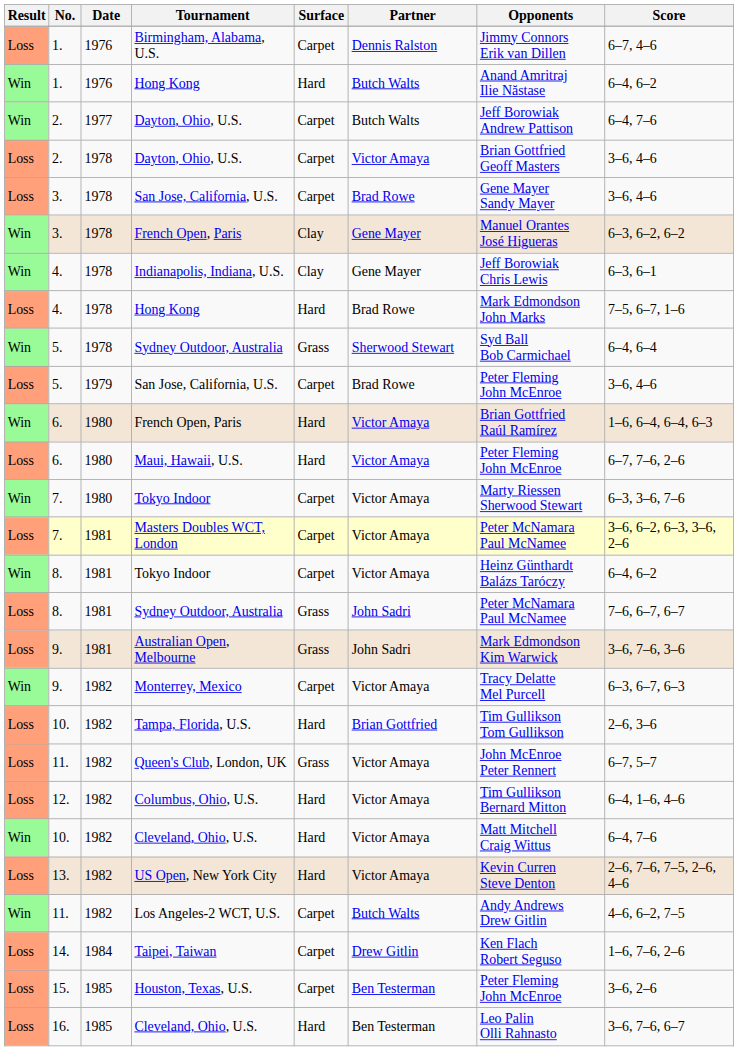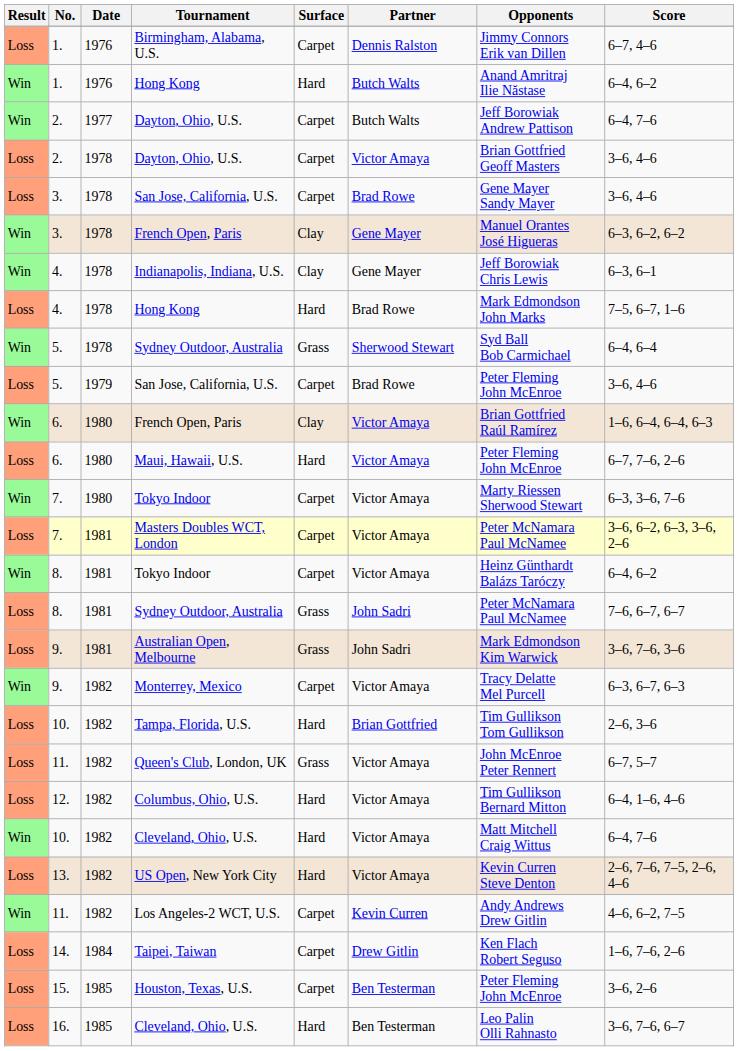 <table class="sortable wikitable">
 <tr>
 <th style="width:40px">Result</th>
 <th style="width:30px">No.</th>
 <th style="width:50px">Date</th>
 <th style="width:180px">Tournament</th>
 <th style="width:55px">Surface</th>
 <th style="width:140px">Partner</th>
 <th style="width:140px">Opponents</th>
 <th style="width:140px" class="unsortable">Score</th>
 </tr>
 <tr>
 </tr>
 <tr>
 <td style="background:#ffa07a;">Loss</td>
 <td>1.</td>
 <td>1976</td>
 <td><a href='#'>Birmingham, Alabama</a>, U.S.</td>
 <td>Carpet</td>
 <td> <a href='#'>Dennis Ralston</a></td>
 <td> <a href='#'>Jimmy Connors</a> <br>  <a href='#'>Erik van Dillen</a></td>
 <td>6–7, 4–6</td>
 </tr>
 <tr>
 <td style="background:#98fb98;">Win</td>
 <td>1.</td>
 <td>1976</td>
 <td><a href='#'>Hong Kong</a></td>
 <td>Hard</td>
 <td> <a href='#'>Butch Walts</a></td>
 <td> <a href='#'>Anand Amritraj</a> <br>  <a href='#'>Ilie Năstase</a></td>
 <td>6–4, 6–2</td>
 </tr>
 <tr>
 <td style="background:#98fb98;">Win</td>
 <td>2.</td>
 <td>1977</td>
 <td><a href='#'>Dayton, Ohio</a>, U.S.</td>
 <td>Carpet</td>
 <td> Butch Walts</td>
 <td> <a href='#'>Jeff Borowiak</a> <br>  <a href='#'>Andrew Pattison</a></td>
 <td>6–4, 7–6</td>
 </tr>
 <tr>
 <td style="background:#ffa07a;">Loss</td>
 <td>2.</td>
 <td>1978</td>
 <td><a href='#'>Dayton, Ohio</a>, U.S.</td>
 <td>Carpet</td>
 <td> <a href='#'>Victor Amaya</a></td>
 <td> <a href='#'>Brian Gottfried</a> <br>  <a href='#'>Geoff Masters</a></td>
 <td>3–6, 4–6</td>
 </tr>
 <tr>
 <td style="background:#ffa07a;">Loss</td>
 <td>3.</td>
 <td>1978</td>
 <td><a href='#'>San Jose, California</a>, U.S.</td>
 <td>Carpet</td>
 <td> <a href='#'>Brad Rowe</a></td>
 <td> <a href='#'>Gene Mayer</a> <br>  <a href='#'>Sandy Mayer</a></td>
 <td>3–6, 4–6</td>
 </tr>
 <tr style="background:#f3e6d7;">
 <td style="background:#98fb98;">Win</td>
 <td>3.</td>
 <td>1978</td>
 <td><a href='#'>French Open</a>, <a href='#'>Paris</a></td>
 <td>Clay</td>
 <td> <a href='#'>Gene Mayer</a></td>
 <td> <a href='#'>Manuel Orantes</a> <br>  <a href='#'>José Higueras</a></td>
 <td>6–3, 6–2, 6–2</td>
 </tr>
 <tr>
 <td style="background:#98fb98;">Win</td>
 <td>4.</td>
 <td>1978</td>
 <td><a href='#'>Indianapolis, Indiana</a>, U.S.</td>
 <td>Clay</td>
 <td> Gene Mayer</td>
 <td> <a href='#'>Jeff Borowiak</a> <br>  <a href='#'>Chris Lewis</a></td>
 <td>6–3, 6–1</td>
 </tr>
 <tr>
 <td style="background:#ffa07a;">Loss</td>
 <td>4.</td>
 <td>1978</td>
 <td><a href='#'>Hong Kong</a></td>
 <td>Hard</td>
 <td> Brad Rowe</td>
 <td> <a href='#'>Mark Edmondson</a> <br>  <a href='#'>John Marks</a></td>
 <td>7–5, 6–7, 1–6</td>
 </tr>
 <tr>
 <td style="background:#98fb98;">Win</td>
 <td>5.</td>
 <td>1978</td>
 <td><a href='#'>Sydney Outdoor, Australia</a></td>
 <td>Grass</td>
 <td> <a href='#'>Sherwood Stewart</a></td>
 <td> <a href='#'>Syd Ball</a> <br>  <a href='#'>Bob Carmichael</a></td>
 <td>6–4, 6–4</td>
 </tr>
 <tr>
 <td style="background:#ffa07a;">Loss</td>
 <td>5.</td>
 <td>1979</td>
 <td>San Jose, California, U.S.</td>
 <td>Carpet</td>
 <td> Brad Rowe</td>
 <td> <a href='#'>Peter Fleming</a> <br>  <a href='#'>John McEnroe</a></td>
 <td>3–6, 4–6</td>
 </tr>
 <tr style="background:#f3e6d7;">
 <td style="background:#98fb98;">Win</td>
 <td>6.</td>
 <td>1980</td>
 <td>French Open, Paris</td>
-<td>Hard</td>
+<td>Clay</td>
 <td> <a href='#'>Victor Amaya</a></td>
 <td> <a href='#'>Brian Gottfried</a> <br>  <a href='#'>Raúl Ramírez</a></td>
 <td>1–6, 6–4, 6–4, 6–3</td>
 </tr>
 <tr>
 <td style="background:#ffa07a;">Loss</td>
 <td>6.</td>
 <td>1980</td>
 <td><a href='#'>Maui, Hawaii</a>, U.S.</td>
 <td>Hard</td>
 <td> <a href='#'>Victor Amaya</a></td>
 <td> <a href='#'>Peter Fleming</a> <br>  <a href='#'>John McEnroe</a></td>
 <td>6–7, 7–6, 2–6</td>
 </tr>
 <tr>
 <td style="background:#98fb98;">Win</td>
 <td>7.</td>
 <td>1980</td>
 <td><a href='#'>Tokyo Indoor</a></td>
 <td>Carpet</td>
 <td> Victor Amaya</td>
 <td> <a href='#'>Marty Riessen</a> <br>  <a href='#'>Sherwood Stewart</a></td>
 <td>6–3, 3–6, 7–6</td>
 </tr>
 <tr style="background:#ffc;">
 <td style="background:#ffa07a;">Loss</td>
 <td>7.</td>
 <td>1981</td>
 <td><a href='#'>Masters Doubles WCT, London</a></td>
 <td>Carpet</td>
 <td> Victor Amaya</td>
 <td> <a href='#'>Peter McNamara</a> <br>  <a href='#'>Paul McNamee</a></td>
 <td>3–6, 6–2, 6–3, 3–6, 2–6</td>
 </tr>
 <tr>
 <td style="background:#98fb98;">Win</td>
 <td>8.</td>
 <td>1981</td>
 <td>Tokyo Indoor</td>
 <td>Carpet</td>
 <td> Victor Amaya</td>
 <td> <a href='#'>Heinz Günthardt</a> <br>  <a href='#'>Balázs Taróczy</a></td>
 <td>6–4, 6–2</td>
 </tr>
 <tr>
 <td style="background:#ffa07a;">Loss</td>
 <td>8.</td>
 <td>1981</td>
 <td><a href='#'>Sydney Outdoor, Australia</a></td>
 <td>Grass</td>
 <td> <a href='#'>John Sadri</a></td>
 <td> <a href='#'>Peter McNamara</a> <br>  <a href='#'>Paul McNamee</a></td>
 <td>7–6, 6–7, 6–7</td>
 </tr>
 <tr style="background:#f3e6d7;">
 <td style="background:#ffa07a;">Loss</td>
 <td>9.</td>
 <td>1981</td>
 <td><a href='#'>Australian Open</a>, <a href='#'>Melbourne</a></td>
 <td>Grass</td>
 <td> John Sadri</td>
 <td> <a href='#'>Mark Edmondson</a> <br>  <a href='#'>Kim Warwick</a></td>
 <td>3–6, 7–6, 3–6</td>
 </tr>
 <tr>
 <td style="background:#98fb98;">Win</td>
 <td>9.</td>
 <td>1982</td>
 <td><a href='#'>Monterrey, Mexico</a></td>
 <td>Carpet</td>
 <td> Victor Amaya</td>
 <td> <a href='#'>Tracy Delatte</a> <br>  <a href='#'>Mel Purcell</a></td>
 <td>6–3, 6–7, 6–3</td>
 </tr>
 <tr>
 <td style="background:#ffa07a;">Loss</td>
 <td>10.</td>
 <td>1982</td>
 <td><a href='#'>Tampa, Florida</a>, U.S.</td>
 <td>Hard</td>
 <td> <a href='#'>Brian Gottfried</a></td>
 <td> <a href='#'>Tim Gullikson</a> <br>  <a href='#'>Tom Gullikson</a></td>
 <td>2–6, 3–6</td>
 </tr>
 <tr>
 <td style="background:#ffa07a;">Loss</td>
 <td>11.</td>
 <td>1982</td>
 <td><a href='#'>Queen's Club</a>, London, UK</td>
 <td>Grass</td>
 <td> Victor Amaya</td>
 <td> <a href='#'>John McEnroe</a> <br>  <a href='#'>Peter Rennert</a></td>
 <td>6–7, 5–7</td>
 </tr>
 <tr>
 <td style="background:#ffa07a;">Loss</td>
 <td>12.</td>
 <td>1982</td>
 <td><a href='#'>Columbus, Ohio</a>, U.S.</td>
 <td>Hard</td>
 <td> Victor Amaya</td>
 <td> <a href='#'>Tim Gullikson</a> <br>  <a href='#'>Bernard Mitton</a></td>
 <td>6–4, 1–6, 4–6</td>
 </tr>
 <tr>
 <td style="background:#98fb98;">Win</td>
 <td>10.</td>
 <td>1982</td>
 <td><a href='#'>Cleveland, Ohio</a>, U.S.</td>
 <td>Hard</td>
 <td> Victor Amaya</td>
 <td> <a href='#'>Matt Mitchell</a> <br>  <a href='#'>Craig Wittus</a></td>
 <td>6–4, 7–6</td>
 </tr>
 <tr style="background:#f3e6d7;">
 <td style="background:#ffa07a;">Loss</td>
 <td>13.</td>
 <td>1982</td>
 <td><a href='#'>US Open</a>, New York City</td>
 <td>Hard</td>
 <td> Victor Amaya</td>
 <td> <a href='#'>Kevin Curren</a> <br>  <a href='#'>Steve Denton</a></td>
 <td>2–6, 7–6, 7–5, 2–6, 4–6</td>
 </tr>
 <tr>
 <td style="background:#98fb98;">Win</td>
 <td>11.</td>
 <td>1982</td>
 <td>Los Angeles-2 WCT, U.S.</td>
 <td>Carpet</td>
-<td> <a href='#'>Butch Walts</a></td>
+<td> <a href='#'>Kevin Curren</a></td>
 <td> <a href='#'>Andy Andrews</a> <br>  <a href='#'>Drew Gitlin</a></td>
 <td>4–6, 6–2, 7–5</td>
 </tr>
 <tr>
 <td style="background:#ffa07a;">Loss</td>
 <td>14.</td>
 <td>1984</td>
 <td><a href='#'>Taipei, Taiwan</a></td>
 <td>Carpet</td>
 <td> <a href='#'>Drew Gitlin</a></td>
 <td> <a href='#'>Ken Flach</a> <br>  <a href='#'>Robert Seguso</a></td>
 <td>1–6, 7–6, 2–6</td>
 </tr>
 <tr>
 <td style="background:#ffa07a;">Loss</td>
 <td>15.</td>
 <td>1985</td>
 <td><a href='#'>Houston, Texas</a>, U.S.</td>
 <td>Carpet</td>
 <td> <a href='#'>Ben Testerman</a></td>
 <td> <a href='#'>Peter Fleming</a> <br>  <a href='#'>John McEnroe</a></td>
 <td>3–6, 2–6</td>
 </tr>
 <tr>
 <td style="background:#ffa07a;">Loss</td>
 <td>16.</td>
 <td>1985</td>
 <td><a href='#'>Cleveland, Ohio</a>, U.S.</td>
 <td>Hard</td>
 <td> Ben Testerman</td>
 <td> <a href='#'>Leo Palin</a> <br>  <a href='#'>Olli Rahnasto</a></td>
 <td>3–6, 7–6, 6–7</td>
 </tr>
 </table>
